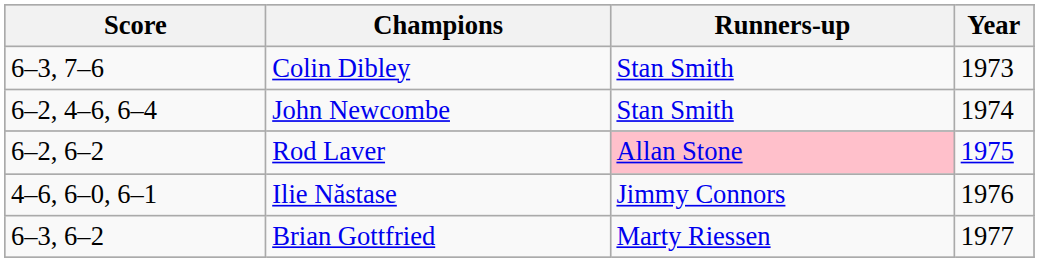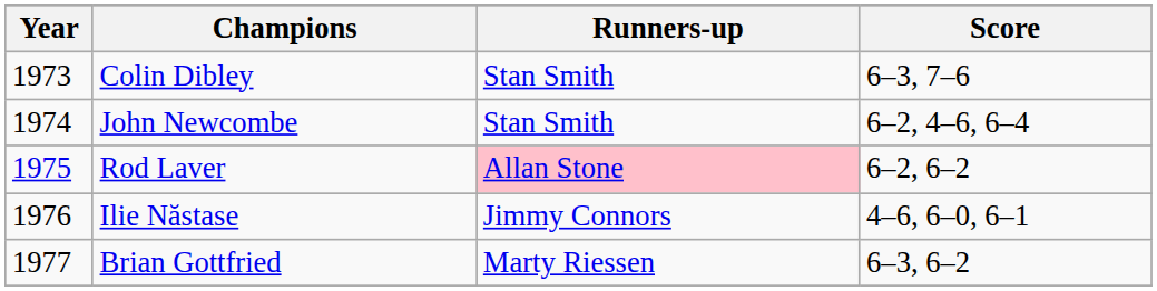 <table class="wikitable">
 <tr>
-<th style="width:150px" class="unsortable">Score</th>
+<th style="width:40px">Year</th>
 <th style="width:200px">Champions</th>
 <th style="width:200px">Runners-up</th>
-<th style="width:40px">Year</th>
+<th style="width:150px" class="unsortable">Score</th>
 </tr>
 <tr>
-<td>6–3, 7–6</td>
+<td>1973</td>
 <td>  <a href='#'>Colin Dibley</a></td>
 <td>  <a href='#'>Stan Smith</a></td>
-<td>1973</td>
+<td>6–3, 7–6</td>
 </tr>
 <tr>
-<td>6–2, 4–6, 6–4</td>
+<td>1974</td>
 <td>  <a href='#'>John Newcombe</a></td>
 <td>  <a href='#'>Stan Smith</a></td>
-<td>1974</td>
+<td>6–2, 4–6, 6–4</td>
 </tr>
 <tr>
-<td>6–2, 6–2</td>
+<td><a href='#'>1975</a></td>
 <td>  <a href='#'>Rod Laver</a></td>
 <td style="background: pink;">  <a href='#'>Allan Stone</a></td>
-<td><a href='#'>1975</a></td>
+<td>6–2, 6–2</td>
 </tr>
 <tr>
-<td>4–6, 6–0, 6–1</td>
+<td>1976</td>
 <td>  <a href='#'>Ilie Năstase</a></td>
 <td>  <a href='#'>Jimmy Connors</a></td>
-<td>1976</td>
+<td>4–6, 6–0, 6–1</td>
 </tr>
 <tr>
-<td>6–3, 6–2</td>
+<td>1977</td>
 <td>  <a href='#'>Brian Gottfried</a></td>
 <td>  <a href='#'>Marty Riessen</a></td>
-<td>1977</td>
+<td>6–3, 6–2</td>
 </tr>
 </table>
